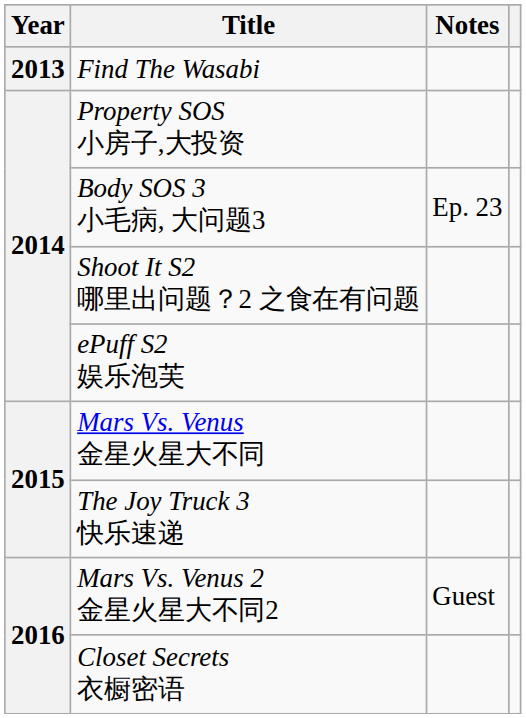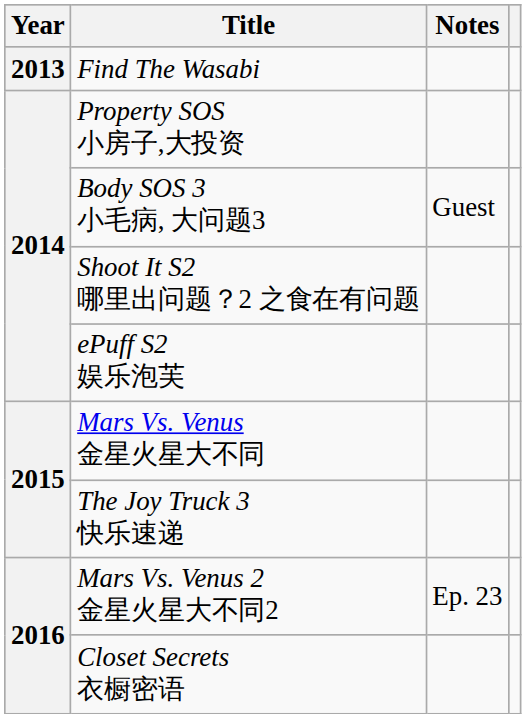 <table class="wikitable sortable plainrowheaders">
 <tr>
 <th scope="col">Year</th>
 <th scope="col">Title</th>
 <th scope="col" class="unsortable">Notes</th>
 <th scope="col" class="unsortable"></th>
 </tr>
 <tr>
 <th scope="row">2013</th>
 <td><em>Find The Wasabi</em></td>
 <td></td>
 <td></td>
 </tr>
 <tr>
 <th scope="row" rowspan="4">2014</th>
 <td><em>Property SOS</em> <br> 小房子,大投资</td>
 <td></td>
 <td></td>
 </tr>
 <tr>
 <td><em>Body SOS 3</em> <br> 小毛病, 大问题3</td>
-<td>Ep. 23</td>
+<td>Guest</td>
 <td></td>
 </tr>
 <tr>
 <td><em>Shoot It S2</em> <br> 哪里出问题？2 之食在有问题</td>
 <td></td>
 <td></td>
 </tr>
 <tr>
 <td><em>ePuff S2</em> <br> 娱乐泡芙</td>
 <td></td>
 <td></td>
 </tr>
 <tr>
 <th scope="row" rowspan="2">2015</th>
 <td><em><a href='#'>Mars Vs. Venus</a></em> <br> 金星火星大不同</td>
 <td></td>
 <td></td>
 </tr>
 <tr>
 <td><em>The Joy Truck 3</em> <br> 快乐速递</td>
 <td></td>
 <td></td>
 </tr>
 <tr>
 <th scope="row" rowspan="2">2016</th>
 <td><em>Mars Vs. Venus 2</em> <br> 金星火星大不同2</td>
-<td>Guest</td>
+<td>Ep. 23</td>
 <td></td>
 </tr>
 <tr>
 <td><em>Closet Secrets</em> <br> 衣橱密语</td>
 <td></td>
 <td></td>
 </tr>
 </table>
